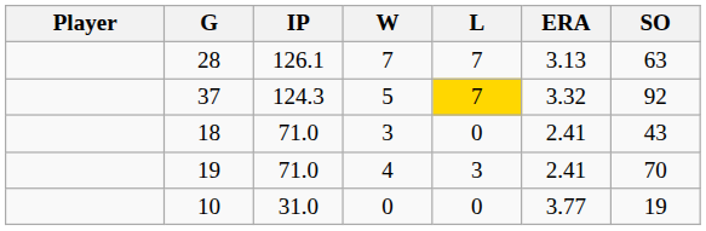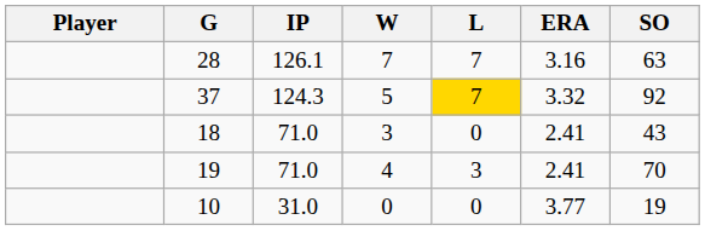 <table class="wikitable sortable">
 <tr>
 <th bgcolor="#DDDDFF" width="16%">Player</th>
 <th bgcolor="#DDDDFF" width="9%">G</th>
 <th bgcolor="#DDDDFF" width="9%">IP</th>
 <th bgcolor="#DDDDFF" width="9%">W</th>
 <th bgcolor="#DDDDFF" width="9%">L</th>
 <th bgcolor="#DDDDFF" width="9%">ERA</th>
 <th bgcolor="#DDDDFF" width="9%">SO</th>
 </tr>
 <tr align="center">
 <td></td>
 <td>28</td>
 <td>126.1</td>
 <td>7</td>
 <td>7</td>
-<td>3.13</td>
+<td>3.16</td>
 <td>63</td>
 </tr>
 <tr align="center">
 <td></td>
 <td>37</td>
 <td>124.3</td>
 <td>5</td>
 <td style="background: gold;">7</td>
 <td>3.32</td>
 <td>92</td>
 </tr>
 <tr align="center">
 <td></td>
 <td>18</td>
 <td>71.0</td>
 <td>3</td>
 <td>0</td>
 <td>2.41</td>
 <td>43</td>
 </tr>
 <tr align="center">
 <td></td>
 <td>19</td>
 <td>71.0</td>
 <td>4</td>
 <td>3</td>
 <td>2.41</td>
 <td>70</td>
 </tr>
 <tr align="center">
 <td></td>
 <td>10</td>
 <td>31.0</td>
 <td>0</td>
 <td>0</td>
 <td>3.77</td>
 <td>19</td>
 </tr>
 </table>
